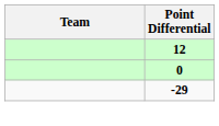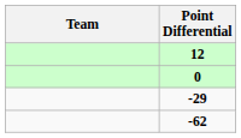 <table class="wikitable" style="text-align:center;">
 <tr>
 <th style="width:10.5em;">Team</th>
 <th style="width:1.5em;">Point Differential</th>
 </tr>
 <tr bgcolor=#cfc>
 <td align="left"></td>
 <td><strong>12</strong></td>
 </tr>
 <tr bgcolor="#cfc">
 <td align="left"></td>
 <td><strong>0</strong></td>
 </tr>
 <tr>
 <td align="left"></td>
 <td><strong>-29</strong></td>
 </tr>
+<tr>
+<td align="left"></td>
+<td><strong>-62</strong></td>
+</tr>
 </table>
